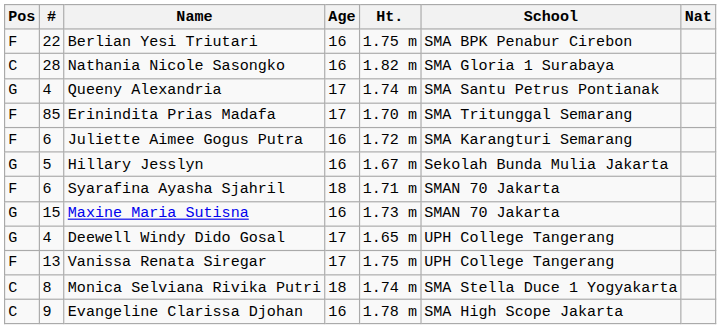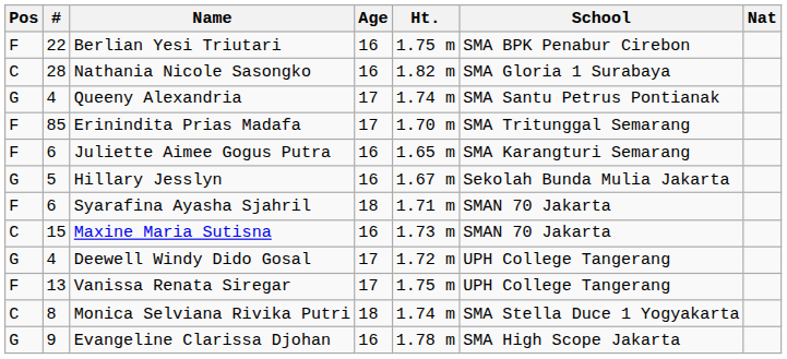 <table class="wikitable">
 <tr>
 <th>Pos</th>
 <th>#</th>
 <th>Name</th>
 <th>Age</th>
 <th>Ht.</th>
 <th>School</th>
 <th>Nat</th>
 </tr>
 <tr>
 <td>F</td>
 <td>22</td>
 <td>Berlian Yesi Triutari</td>
 <td>16</td>
 <td>1.75 m</td>
 <td>SMA BPK Penabur Cirebon</td>
 <td></td>
 </tr>
 <tr>
 <td>C</td>
 <td>28</td>
 <td>Nathania Nicole Sasongko</td>
 <td>16</td>
 <td>1.82 m</td>
 <td>SMA Gloria 1 Surabaya</td>
 <td></td>
 </tr>
 <tr>
 <td>G</td>
 <td>4</td>
 <td>Queeny Alexandria</td>
 <td>17</td>
 <td>1.74 m</td>
 <td>SMA Santu Petrus Pontianak</td>
 <td></td>
 </tr>
 <tr>
 <td>F</td>
 <td>85</td>
 <td>Erinindita Prias Madafa</td>
 <td>17</td>
 <td>1.70 m</td>
 <td>SMA Tritunggal Semarang</td>
 <td></td>
 </tr>
 <tr>
 <td>F</td>
 <td>6</td>
 <td>Juliette Aimee Gogus Putra</td>
 <td>16</td>
-<td>1.72 m</td>
+<td>1.65 m</td>
 <td>SMA Karangturi Semarang</td>
 <td></td>
 </tr>
 <tr>
 <td>G</td>
 <td>5</td>
 <td>Hillary Jesslyn</td>
 <td>16</td>
 <td>1.67 m</td>
 <td>Sekolah Bunda Mulia Jakarta</td>
 <td></td>
 </tr>
 <tr>
 <td>F</td>
 <td>6</td>
 <td>Syarafina Ayasha Sjahril</td>
 <td>18</td>
 <td>1.71 m</td>
 <td>SMAN 70 Jakarta</td>
 <td></td>
 </tr>
 <tr>
-<td>G</td>
+<td>C</td>
 <td>15</td>
 <td><a href='#'>Maxine Maria Sutisna</a></td>
 <td>16</td>
 <td>1.73 m</td>
 <td>SMAN 70 Jakarta</td>
 <td></td>
 </tr>
 <tr>
 <td>G</td>
 <td>4</td>
 <td>Deewell Windy Dido Gosal</td>
 <td>17</td>
-<td>1.65 m</td>
+<td>1.72 m</td>
 <td>UPH College Tangerang</td>
 <td></td>
 </tr>
 <tr>
 <td>F</td>
 <td>13</td>
 <td>Vanissa Renata Siregar</td>
 <td>17</td>
 <td>1.75 m</td>
 <td>UPH College Tangerang</td>
 <td></td>
 </tr>
 <tr>
 <td>C</td>
 <td>8</td>
 <td>Monica Selviana Rivika Putri</td>
 <td>18</td>
 <td>1.74 m</td>
 <td>SMA Stella Duce 1 Yogyakarta</td>
 <td></td>
 </tr>
 <tr>
-<td>C</td>
+<td>G</td>
 <td>9</td>
 <td>Evangeline Clarissa Djohan</td>
 <td>16</td>
 <td>1.78 m</td>
 <td>SMA High Scope Jakarta</td>
 <td></td>
 </tr>
 </table>
